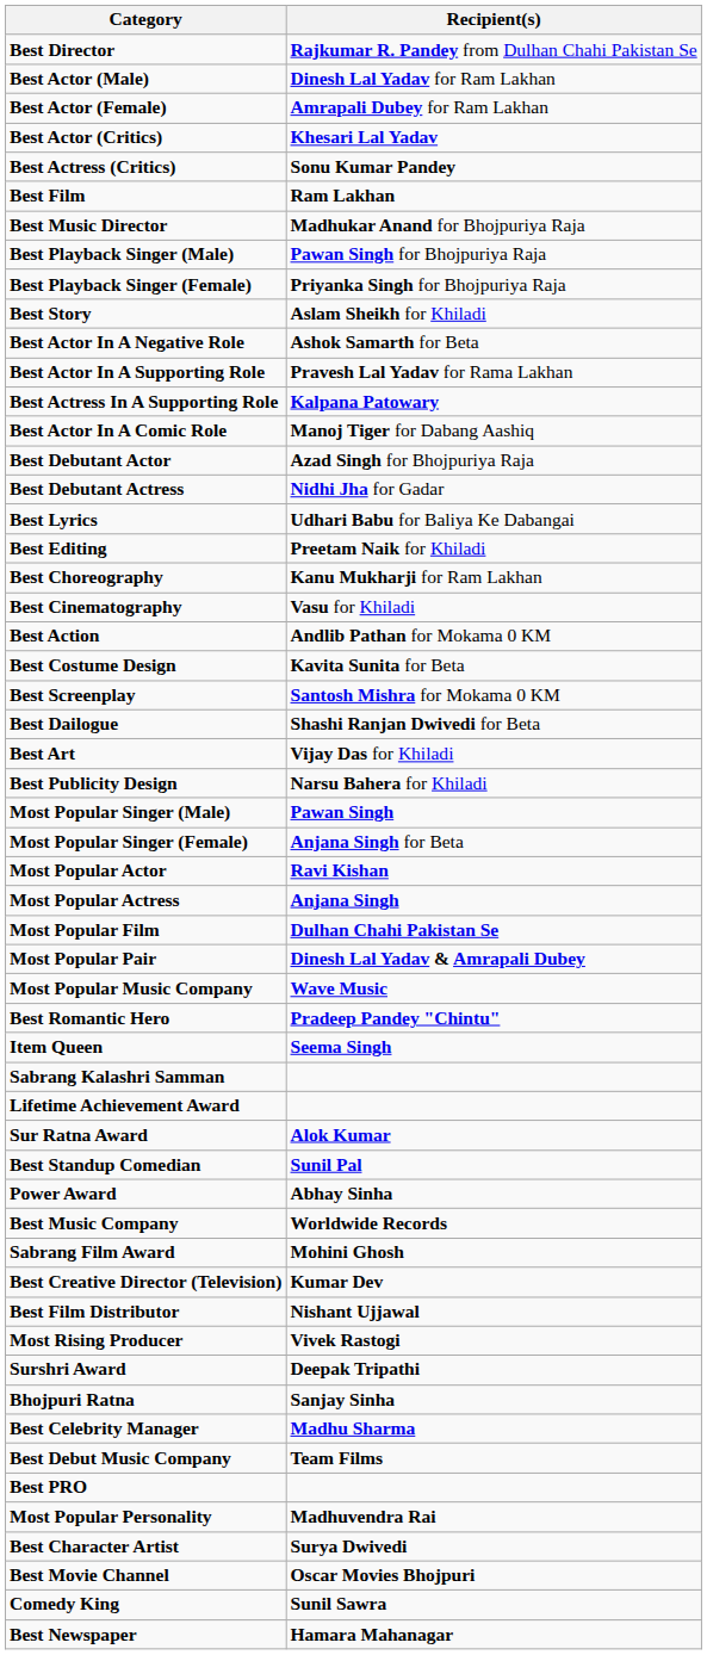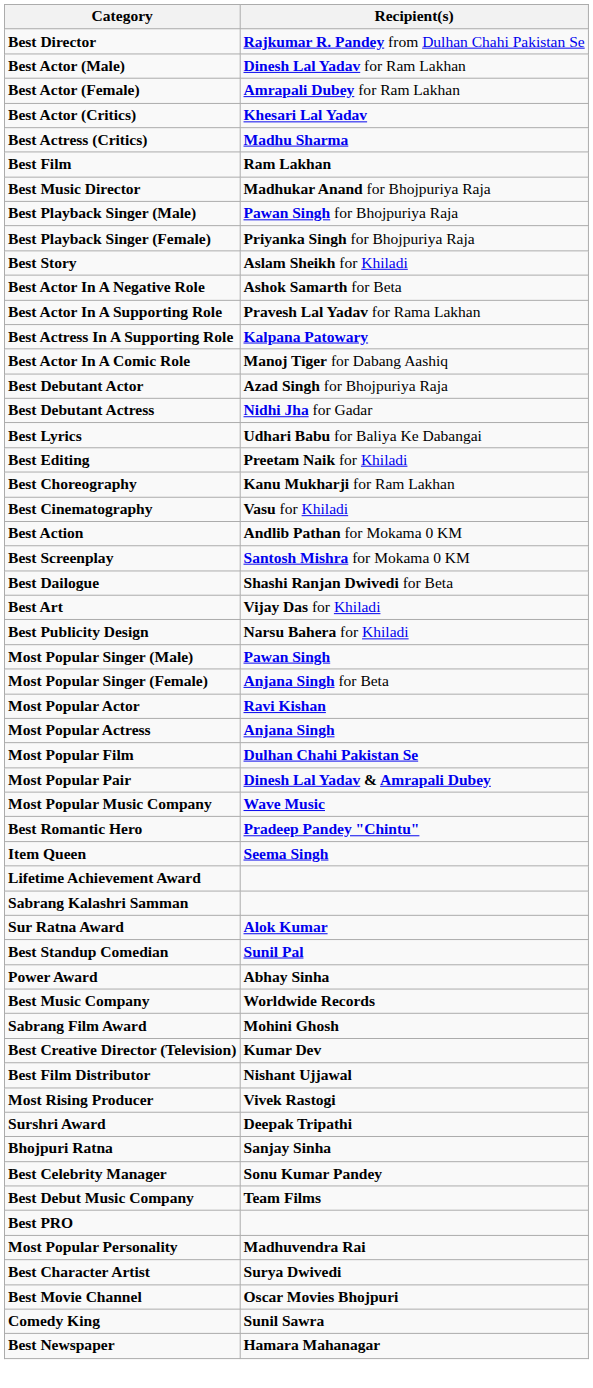 <table class="wikitable">
 <tr>
 <th>Category</th>
 <th>Recipient(s)</th>
 </tr>
 <tr>
 <td><strong>Best Director</strong></td>
 <td><strong><a href='#'>Rajkumar R. Pandey</a></strong> from <a href='#'>Dulhan Chahi Pakistan Se</a></td>
 </tr>
 <tr>
 <td><strong>Best Actor (Male)</strong></td>
 <td><strong><a href='#'>Dinesh Lal Yadav</a></strong> for Ram Lakhan</td>
 </tr>
 <tr>
 <td><strong>Best Actor (Female)</strong></td>
 <td><strong><a href='#'>Amrapali Dubey</a></strong> for Ram Lakhan</td>
 </tr>
 <tr>
 <td><strong>Best Actor (Critics)</strong></td>
 <td><strong><a href='#'>Khesari Lal Yadav</a></strong></td>
 </tr>
 <tr>
 <td><strong>Best Actress (Critics)</strong></td>
-<td><strong>Sonu Kumar Pandey</strong></td>
+<td><strong><a href='#'>Madhu Sharma</a></strong></td>
 </tr>
 <tr>
 <td><strong>Best Film</strong></td>
 <td><strong>Ram Lakhan</strong></td>
 </tr>
 <tr>
 <td><strong>Best Music Director</strong></td>
 <td><strong>Madhukar Anand</strong> for Bhojpuriya Raja</td>
 </tr>
 <tr>
 <td><strong>Best Playback Singer (Male)</strong></td>
 <td><strong><a href='#'>Pawan Singh</a></strong> for Bhojpuriya Raja</td>
 </tr>
 <tr>
 <td><strong>Best Playback Singer (Female)</strong></td>
 <td><strong>Priyanka Singh</strong> for Bhojpuriya Raja</td>
 </tr>
 <tr>
 <td><strong>Best Story</strong></td>
 <td><strong>Aslam Sheikh</strong> for <a href='#'>Khiladi</a></td>
 </tr>
 <tr>
 <td><strong>Best Actor In A Negative Role</strong></td>
 <td><strong>Ashok Samarth</strong> for Beta</td>
 </tr>
 <tr>
 <td><strong>Best Actor In A Supporting Role</strong></td>
 <td><strong>Pravesh Lal Yadav</strong> for Rama Lakhan</td>
 </tr>
 <tr>
 <td><strong>Best Actress In A Supporting Role</strong></td>
 <td><strong><a href='#'>Kalpana Patowary</a></strong></td>
 </tr>
 <tr>
 <td><strong>Best Actor In A Comic Role</strong></td>
 <td><strong>Manoj Tiger</strong> for Dabang Aashiq</td>
 </tr>
 <tr>
 <td><strong>Best Debutant Actor</strong></td>
 <td><strong>Azad Singh</strong> for Bhojpuriya Raja</td>
 </tr>
 <tr>
 <td><strong>Best Debutant Actress</strong></td>
 <td><strong><a href='#'>Nidhi Jha</a></strong> for Gadar</td>
 </tr>
 <tr>
 <td><strong>Best Lyrics</strong></td>
 <td><strong>Udhari Babu</strong> for Baliya Ke Dabangai</td>
 </tr>
 <tr>
 <td><strong>Best Editing</strong></td>
 <td><strong>Preetam Naik</strong> for <a href='#'>Khiladi</a></td>
 </tr>
 <tr>
 <td><strong>Best Choreography</strong></td>
 <td><strong>Kanu Mukharji</strong> for Ram Lakhan</td>
 </tr>
 <tr>
 <td><strong>Best Cinematography</strong></td>
 <td><strong>Vasu</strong> for <a href='#'>Khiladi</a></td>
 </tr>
 <tr>
 <td><strong>Best Action</strong></td>
 <td><strong>Andlib Pathan</strong> for Mokama 0 KM</td>
 </tr>
 <tr>
-<td><strong>Best Costume Design</strong></td>
-<td><strong>Kavita Sunita</strong> for Beta</td>
-</tr>
-<tr>
 <td><strong>Best Screenplay</strong></td>
 <td><strong><a href='#'>Santosh Mishra</a></strong> for Mokama 0 KM</td>
 </tr>
 <tr>
 <td><strong>Best Dailogue</strong></td>
 <td><strong>Shashi Ranjan Dwivedi</strong> for Beta</td>
 </tr>
 <tr>
 <td><strong>Best Art</strong></td>
 <td><strong>Vijay Das</strong> for <a href='#'>Khiladi</a></td>
 </tr>
 <tr>
 <td><strong>Best Publicity Design</strong></td>
 <td><strong>Narsu Bahera</strong> for <a href='#'>Khiladi</a></td>
 </tr>
 <tr>
 <td><strong>Most Popular Singer (Male)</strong></td>
 <td><strong><a href='#'>Pawan Singh</a></strong></td>
 </tr>
 <tr>
 <td><strong>Most Popular Singer (Female)</strong></td>
 <td><strong><a href='#'>Anjana Singh</a></strong> for Beta</td>
 </tr>
 <tr>
 <td><strong>Most Popular Actor</strong></td>
 <td><strong><a href='#'>Ravi Kishan</a></strong></td>
 </tr>
 <tr>
 <td><strong>Most Popular Actress</strong></td>
 <td><strong><a href='#'>Anjana Singh</a></strong></td>
 </tr>
 <tr>
 <td><strong>Most Popular Film</strong></td>
 <td><strong><a href='#'>Dulhan Chahi Pakistan Se</a></strong></td>
 </tr>
 <tr>
 <td><strong>Most Popular Pair</strong></td>
 <td><strong><a href='#'>Dinesh Lal Yadav</a> & <a href='#'>Amrapali Dubey</a></strong></td>
 </tr>
 <tr>
 <td><strong>Most Popular Music Company</strong></td>
 <td><strong><a href='#'>Wave Music</a></strong></td>
 </tr>
 <tr>
 <td><strong>Best Romantic Hero</strong></td>
 <td><strong><a href='#'>Pradeep Pandey "Chintu"</a></strong></td>
 </tr>
 <tr>
 <td><strong>Item Queen</strong></td>
 <td><strong><a href='#'>Seema Singh</a></strong></td>
 </tr>
 <tr>
-<td><strong>Sabrang Kalashri Samman</strong></td>
+<td><strong>Lifetime Achievement Award</strong></td>
 <td><strong></strong></td>
 </tr>
 <tr>
-<td><strong>Lifetime Achievement Award</strong></td>
+<td><strong>Sabrang Kalashri Samman</strong></td>
 <td><strong></strong></td>
 </tr>
 <tr>
 <td><strong>Sur Ratna Award</strong></td>
 <td><strong><a href='#'>Alok Kumar</a></strong></td>
 </tr>
 <tr>
 <td><strong>Best Standup Comedian</strong></td>
 <td><strong><a href='#'>Sunil Pal</a></strong></td>
 </tr>
 <tr>
 <td><strong>Power Award</strong></td>
 <td><strong>Abhay Sinha</strong></td>
 </tr>
 <tr>
 <td><strong>Best Music Company</strong></td>
 <td><strong>Worldwide Records</strong></td>
 </tr>
 <tr>
 <td><strong>Sabrang Film Award</strong></td>
 <td><strong>Mohini Ghosh</strong></td>
 </tr>
 <tr>
 <td><strong>Best Creative Director (Television)</strong></td>
 <td><strong>Kumar Dev</strong></td>
 </tr>
 <tr>
 <td><strong>Best Film Distributor</strong></td>
 <td><strong>Nishant Ujjawal</strong></td>
 </tr>
 <tr>
 <td><strong>Most Rising Producer</strong></td>
 <td><strong>Vivek Rastogi</strong></td>
 </tr>
 <tr>
 <td><strong>Surshri Award</strong></td>
 <td><strong>Deepak Tripathi</strong></td>
 </tr>
 <tr>
 <td><strong>Bhojpuri Ratna</strong></td>
 <td><strong>Sanjay Sinha</strong></td>
 </tr>
 <tr>
 <td><strong>Best Celebrity Manager</strong></td>
-<td><strong><a href='#'>Madhu Sharma</a></strong></td>
+<td><strong>Sonu Kumar Pandey</strong></td>
 </tr>
 <tr>
 <td><strong>Best Debut Music Company</strong></td>
 <td><strong>Team Films</strong></td>
 </tr>
 <tr>
 <td><strong>Best PRO</strong></td>
 <td><strong></strong></td>
 </tr>
 <tr>
 <td><strong>Most Popular Personality</strong></td>
 <td><strong>Madhuvendra Rai</strong></td>
 </tr>
 <tr>
 <td><strong>Best Character Artist</strong></td>
 <td><strong>Surya Dwivedi</strong></td>
 </tr>
 <tr>
 <td><strong>Best Movie Channel</strong></td>
 <td><strong>Oscar Movies Bhojpuri</strong></td>
 </tr>
 <tr>
 <td><strong>Comedy King</strong></td>
 <td><strong>Sunil Sawra</strong></td>
 </tr>
 <tr>
 <td><strong>Best Newspaper</strong></td>
 <td><strong>Hamara Mahanagar</strong></td>
 </tr>
 </table>
